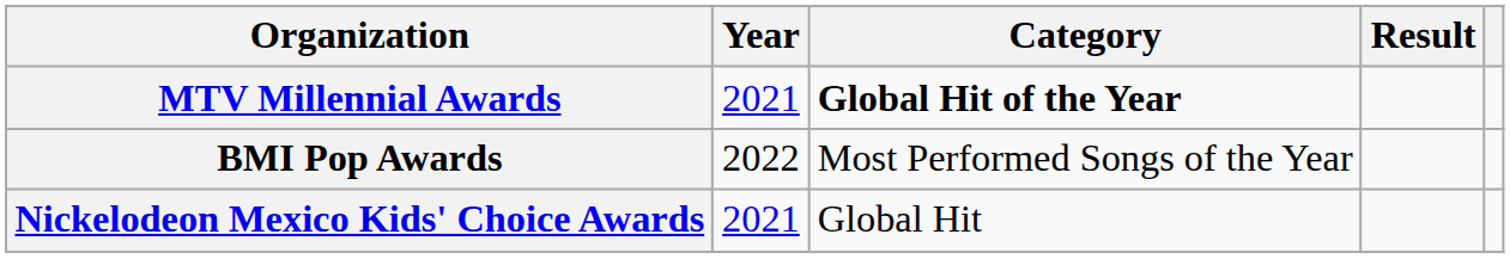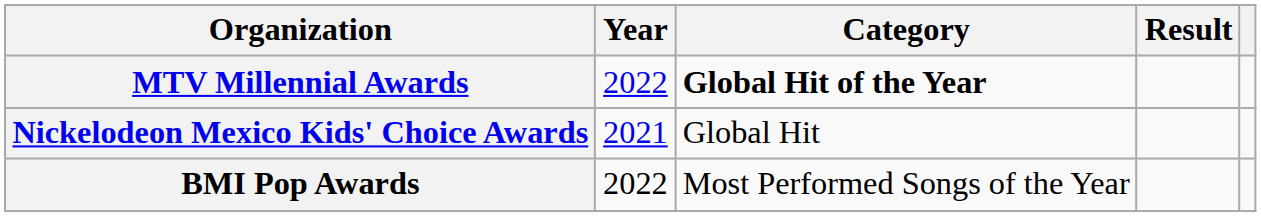 <table class="wikitable sortable plainrowheaders" style="border:none; margin:0;">
 <tr>
 <th scope="col">Organization</th>
 <th scope="col">Year</th>
 <th scope="col">Category</th>
 <th scope="col">Result</th>
 <th class="unsortable" scope="col"></th>
 </tr>
 <tr>
 <th scope="row"><a href='#'>MTV Millennial Awards</a></th>
+<td><a href='#'>2022</a></td>
+<td><strong>Global Hit of the Year</strong></td>
+<td></td>
+<td style="text-align:center;"></td>
+</tr>
+<tr>
+<th scope="row"><a href='#'>Nickelodeon Mexico Kids' Choice Awards</a></th>
 <td><a href='#'>2021</a></td>
-<td><strong>Global Hit of the Year</strong></td>
+<td>Global Hit</td>
 <td></td>
 <td style="text-align:center;"></td>
 </tr>
 <tr>
 <th scope="row">BMI Pop Awards</th>
 <td>2022</td>
 <td>Most Performed Songs of the Year</td>
 <td></td>
 <td style="text-align:center;"></td>
 </tr>
-<tr>
-<th scope="row"><a href='#'>Nickelodeon Mexico Kids' Choice Awards</a></th>
-<td><a href='#'>2021</a></td>
-<td>Global Hit</td>
-<td></td>
-<td style="text-align:center;"></td>
-</tr>
 </table>
